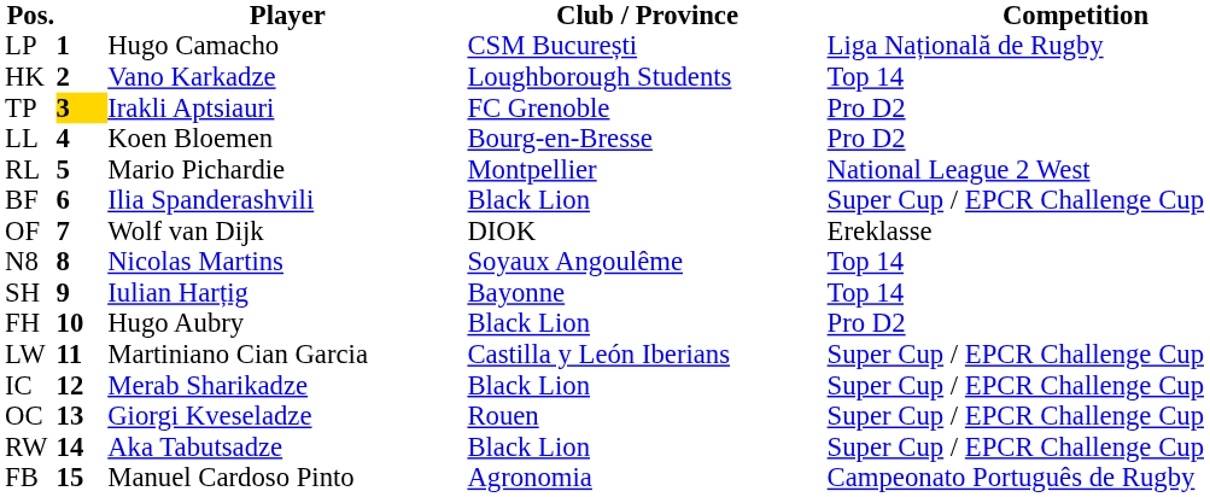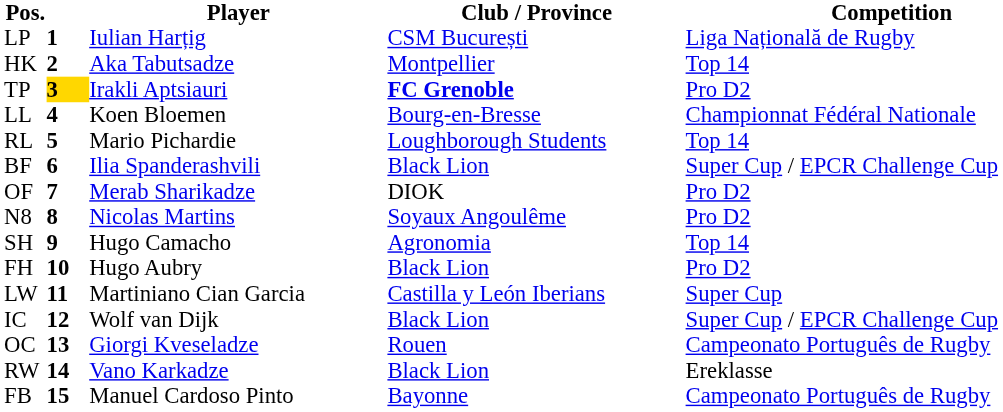 <table cellspacing="0" cellpadding="0">
 <tr>
 <th width="30">Pos.</th>
 <th width="30"></th>
 <th width="210">Player</th>
 <th width="210">Club / Province</th>
 <th width="290">Competition</th>
 </tr>
 <tr>
 <td>LP</td>
 <td><strong>1</strong></td>
-<td> Hugo Camacho</td>
+<td> <a href='#'>Iulian Harțig</a></td>
 <td> <a href='#'>CSM București</a></td>
 <td> <a href='#'>Liga Națională de Rugby</a></td>
 </tr>
 <tr>
 <td>HK</td>
 <td><strong>2</strong></td>
-<td> <a href='#'>Vano Karkadze</a></td>
-<td> <a href='#'>Loughborough Students</a></td>
+<td> <a href='#'>Aka Tabutsadze</a></td>
+<td> <a href='#'>Montpellier</a></td>
 <td> <a href='#'>Top 14</a></td>
 </tr>
 <tr>
 <td>TP</td>
 <td style="background: gold;"><strong>3</strong></td>
 <td> <a href='#'>Irakli Aptsiauri</a></td>
-<td> <a href='#'>FC Grenoble</a></td>
+<td><strong> <a href='#'>FC Grenoble</a></strong></td>
 <td> <a href='#'>Pro D2</a></td>
 </tr>
 <tr>
 <td>LL</td>
 <td><strong>4</strong></td>
 <td> Koen Bloemen</td>
 <td> <a href='#'>Bourg-en-Bresse</a></td>
-<td> <a href='#'>Pro D2</a></td>
+<td> <a href='#'>Championnat Fédéral Nationale</a></td>
 </tr>
 <tr>
 <td>RL</td>
 <td><strong>5</strong></td>
 <td> Mario Pichardie</td>
-<td> <a href='#'>Montpellier</a></td>
-<td> <a href='#'>National League 2 West</a></td>
+<td> <a href='#'>Loughborough Students</a></td>
+<td> <a href='#'>Top 14</a></td>
 </tr>
 <tr>
 <td>BF</td>
 <td><strong>6</strong></td>
 <td> <a href='#'>Ilia Spanderashvili</a></td>
 <td> <a href='#'>Black Lion</a></td>
 <td> <a href='#'>Super Cup</a> /  <a href='#'>EPCR Challenge Cup</a></td>
 </tr>
 <tr>
 <td>OF</td>
 <td><strong>7</strong></td>
-<td> Wolf van Dijk</td>
+<td> <a href='#'>Merab Sharikadze</a></td>
 <td>  DIOK</td>
-<td> Ereklasse</td>
+<td> <a href='#'>Pro D2</a></td>
 </tr>
 <tr>
 <td>N8</td>
 <td><strong>8</strong></td>
 <td> <a href='#'>Nicolas Martins</a></td>
 <td> <a href='#'>Soyaux Angoulême</a></td>
-<td> <a href='#'>Top 14</a></td>
+<td> <a href='#'>Pro D2</a></td>
 </tr>
 <tr>
 <td>SH</td>
 <td><strong>9</strong></td>
-<td> <a href='#'>Iulian Harțig</a></td>
-<td> <a href='#'>Bayonne</a></td>
+<td> Hugo Camacho</td>
+<td> <a href='#'>Agronomia</a></td>
 <td> <a href='#'>Top 14</a></td>
 </tr>
 <tr>
 <td>FH</td>
 <td><strong>10</strong></td>
 <td> Hugo Aubry</td>
 <td> <a href='#'>Black Lion</a></td>
 <td> <a href='#'>Pro D2</a></td>
 </tr>
 <tr>
 <td>LW</td>
 <td><strong>11</strong></td>
 <td> Martiniano Cian Garcia</td>
 <td> <a href='#'>Castilla y León Iberians</a></td>
-<td> <a href='#'>Super Cup</a> /  <a href='#'>EPCR Challenge Cup</a></td>
+<td> <a href='#'>Super Cup</a></td>
 </tr>
 <tr>
 <td>IC</td>
 <td><strong>12</strong></td>
-<td> <a href='#'>Merab Sharikadze</a></td>
+<td> Wolf van Dijk</td>
 <td> <a href='#'>Black Lion</a></td>
 <td> <a href='#'>Super Cup</a> /  <a href='#'>EPCR Challenge Cup</a></td>
 </tr>
 <tr>
 <td>OC</td>
 <td><strong>13</strong></td>
 <td> <a href='#'>Giorgi Kveseladze</a></td>
 <td> <a href='#'>Rouen</a></td>
-<td> <a href='#'>Super Cup</a> /  <a href='#'>EPCR Challenge Cup</a></td>
+<td> <a href='#'>Campeonato Português de Rugby</a></td>
 </tr>
 <tr>
 <td>RW</td>
 <td><strong>14</strong></td>
-<td> <a href='#'>Aka Tabutsadze</a></td>
+<td> <a href='#'>Vano Karkadze</a></td>
 <td> <a href='#'>Black Lion</a></td>
-<td> <a href='#'>Super Cup</a> /  <a href='#'>EPCR Challenge Cup</a></td>
+<td> Ereklasse</td>
 </tr>
 <tr>
 <td>FB</td>
 <td><strong>15</strong></td>
 <td> Manuel Cardoso Pinto</td>
-<td> <a href='#'>Agronomia</a></td>
+<td> <a href='#'>Bayonne</a></td>
 <td> <a href='#'>Campeonato Português de Rugby</a></td>
 </tr>
 </table>
